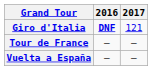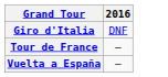 <table class="wikitable plainrowheaders">
 <tr>
 <th scope="col"><a href='#'>Grand Tour</a></th>
 <th scope="col">2016</th>
-<th scope="col">2017</th>
 </tr>
 <tr style="text-align:center;">
 <th scope="row"> <a href='#'>Giro d'Italia</a></th>
-<td><strong><a href='#'>DNF</a></strong></td>
-<td><a href='#'>121</a></td>
+<td><a href='#'>DNF</a></td>
 </tr>
 <tr style="text-align:center;">
 <th scope="row"> <a href='#'>Tour de France</a></th>
-<td>—</td>
 <td>—</td>
 </tr>
 <tr style="text-align:center;">
 <th scope="row"> <a href='#'>Vuelta a España</a></th>
 <td>—</td>
-<td>—</td>
 </tr>
 </table>
